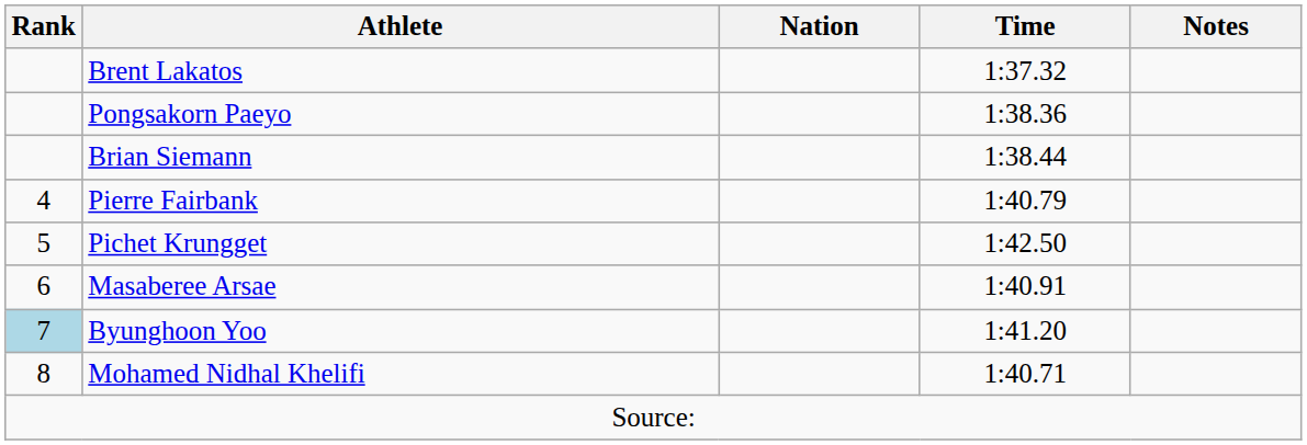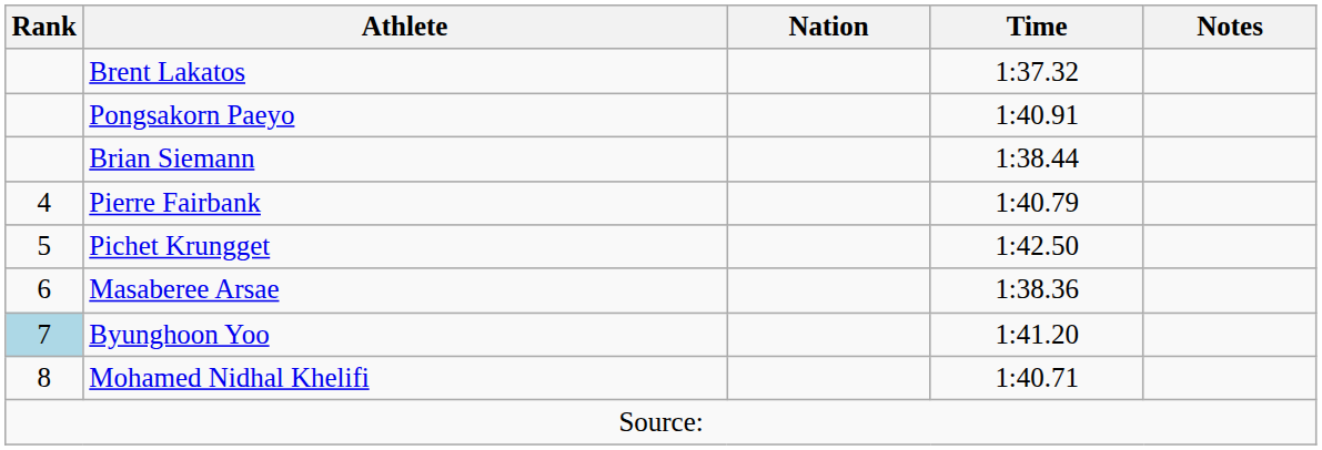 <table class="wikitable sortable" style="text-align:center;width: 60%;">
 <tr>
 <th scope="col" style="width: 10px;">Rank</th>
 <th scope="col">Athlete</th>
 <th scope="col">Nation</th>
 <th scope="col">Time</th>
 <th scope="col">Notes</th>
 </tr>
 <tr>
 <td></td>
 <td align=left><a href='#'>Brent Lakatos</a></td>
 <td align=left></td>
 <td>1:37.32</td>
 <td></td>
 </tr>
 <tr>
 <td></td>
 <td align=left><a href='#'>Pongsakorn Paeyo</a></td>
 <td align=left></td>
-<td>1:38.36</td>
+<td>1:40.91</td>
 <td></td>
 </tr>
 <tr>
 <td></td>
 <td align=left><a href='#'>Brian Siemann</a></td>
 <td align=left></td>
 <td>1:38.44</td>
 <td></td>
 </tr>
 <tr>
 <td>4</td>
 <td align=left><a href='#'>Pierre Fairbank</a></td>
 <td align=left></td>
 <td>1:40.79</td>
 <td></td>
 </tr>
 <tr>
 <td>5</td>
 <td align=left><a href='#'>Pichet Krungget</a></td>
 <td align=left></td>
 <td>1:42.50</td>
 <td></td>
 </tr>
 <tr>
 <td>6</td>
 <td align=left><a href='#'>Masaberee Arsae</a></td>
 <td align=left></td>
-<td>1:40.91</td>
+<td>1:38.36</td>
 <td></td>
 </tr>
 <tr>
 <td style="background: lightblue;">7</td>
 <td align=left><a href='#'>Byunghoon Yoo</a></td>
 <td align=left></td>
 <td>1:41.20</td>
 <td></td>
 </tr>
 <tr>
 <td>8</td>
 <td align=left><a href='#'>Mohamed Nidhal Khelifi</a></td>
 <td align=left></td>
 <td>1:40.71</td>
 <td></td>
 </tr>
 <tr class="sortbottom">
 <td colspan="5">Source:</td>
 </tr>
 </table>
